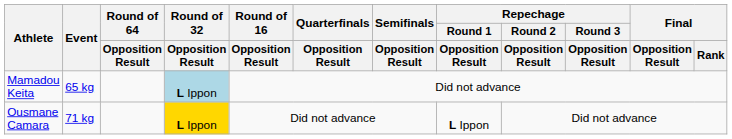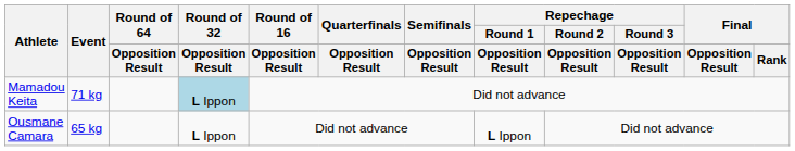 <table class="wikitable" style="font-size:90%">
 <tr>
 <th rowspan="3">Athlete</th>
 <th rowspan="3">Event</th>
 <th rowspan="2">Round of 64</th>
 <th rowspan="2">Round of 32</th>
 <th rowspan="2">Round of 16</th>
 <th rowspan="2">Quarterfinals</th>
 <th rowspan="2">Semifinals</th>
 <th colspan=3>Repechage</th>
 <th rowspan="2" colspan=2>Final</th>
 </tr>
 <tr style="font-size:95%">
 <th>Round 1</th>
 <th>Round 2</th>
 <th>Round 3</th>
 </tr>
 <tr style="font-size:95%">
 <th>Opposition<br>Result</th>
 <th>Opposition<br>Result</th>
 <th>Opposition<br>Result</th>
 <th>Opposition<br>Result</th>
 <th>Opposition<br>Result</th>
 <th>Opposition<br>Result</th>
 <th>Opposition<br>Result</th>
 <th>Opposition<br>Result</th>
 <th>Opposition<br>Result</th>
 <th>Rank</th>
 </tr>
 <tr align=center>
 <td align=left><a href='#'>Mamadou Keita</a></td>
-<td align=left><a href='#'>65 kg</a></td>
+<td align=left><a href='#'>71 kg</a></td>
 <td></td>
 <td style="background: lightblue;"><br><strong>L</strong> Ippon</td>
 <td colspan=8>Did not advance</td>
 </tr>
 <tr align=center>
 <td align=left><a href='#'>Ousmane Camara</a></td>
-<td align=left><a href='#'>71 kg</a></td>
+<td align=left><a href='#'>65 kg</a></td>
 <td></td>
-<td style="background: gold;"><br><strong>L</strong> Ippon</td>
+<td><br><strong>L</strong> Ippon</td>
 <td colspan=3>Did not advance</td>
 <td><br><strong>L</strong> Ippon</td>
 <td colspan=4>Did not advance</td>
 </tr>
 </table>
